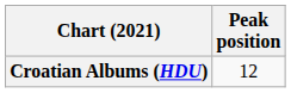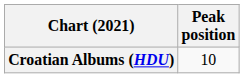 <table class="wikitable plainrowheaders" style="text-align:center">
 <tr>
 <th scope="col">Chart (2021)</th>
 <th scope="col">Peak<br> position</th>
 </tr>
 <tr>
 <th scope="row">Croatian Albums (<em><a href='#'>HDU</a></em>)</th>
-<td>12</td>
+<td>10</td>
 </tr>
 </table>
